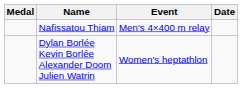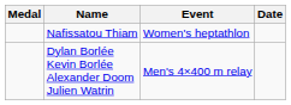 <table class="wikitable sortable" style="font-size:100%">
 <tr>
 <th>Medal</th>
 <th>Name</th>
 <th>Event</th>
 <th>Date</th>
 </tr>
 <tr>
 <td></td>
 <td><a href='#'>Nafissatou Thiam</a></td>
-<td><a href='#'>Men's 4×400 m relay</a></td>
+<td><a href='#'>Women's heptathlon</a></td>
 <td></td>
 </tr>
 <tr>
 <td></td>
 <td><a href='#'>Dylan Borlée</a><br><a href='#'>Kevin Borlée</a><br><a href='#'>Alexander Doom</a><br><a href='#'>Julien Watrin</a></td>
-<td><a href='#'>Women's heptathlon</a></td>
+<td><a href='#'>Men's 4×400 m relay</a></td>
 <td></td>
 </tr>
 </table>
